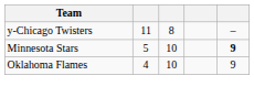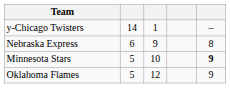 <table class="wikitable" style="text-align:center">
 <tr>
 <th style="width:180px">Team</th>
 <th style="width:30px"></th>
 <th style="width:30px"></th>
 <th style="width:40px"></th>
 <th style="width:40px"></th>
 </tr>
 <tr>
 <td align=left>y-Chicago Twisters</td>
-<td>11</td>
-<td>8</td>
+<td>14</td>
+<td>1</td>
 <td></td>
 <td>–</td>
+</tr>
+<tr>
+<td align=left>Nebraska Express</td>
+<td>6</td>
+<td>9</td>
+<td></td>
+<td>8</td>
 </tr>
 <tr>
 <td align=left>Minnesota Stars</td>
 <td>5</td>
 <td>10</td>
 <td></td>
 <td><strong>9</strong></td>
 </tr>
 <tr>
 <td align=left>Oklahoma Flames</td>
-<td>4</td>
-<td>10</td>
+<td>5</td>
+<td>12</td>
 <td></td>
 <td>9</td>
 </tr>
 </table>
